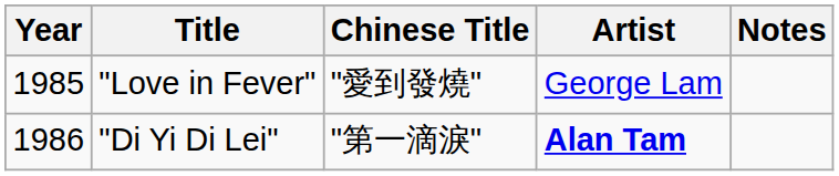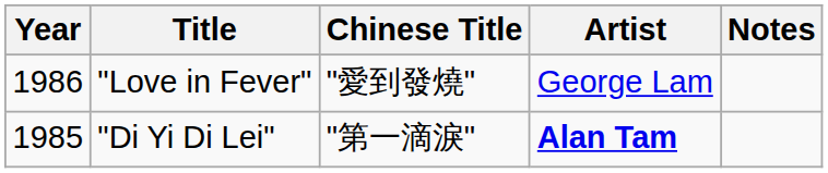 <table class="wikitable">
 <tr>
 <th>Year</th>
 <th>Title</th>
 <th>Chinese Title</th>
 <th>Artist</th>
 <th>Notes</th>
 </tr>
 <tr>
-<td>1985</td>
+<td>1986</td>
 <td>"Love in Fever"</td>
 <td>"愛到發燒"</td>
 <td><a href='#'>George Lam</a></td>
 <td></td>
 </tr>
 <tr>
-<td>1986</td>
+<td>1985</td>
 <td>"Di Yi Di Lei"</td>
 <td>"第一滴淚"</td>
 <td><strong><a href='#'>Alan Tam</a></strong></td>
 <td></td>
 </tr>
 </table>
